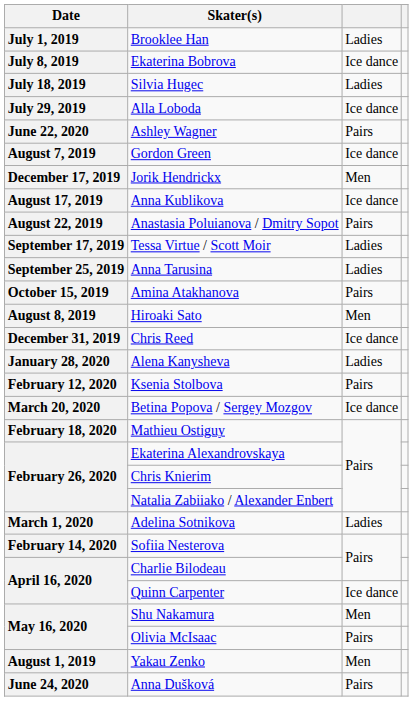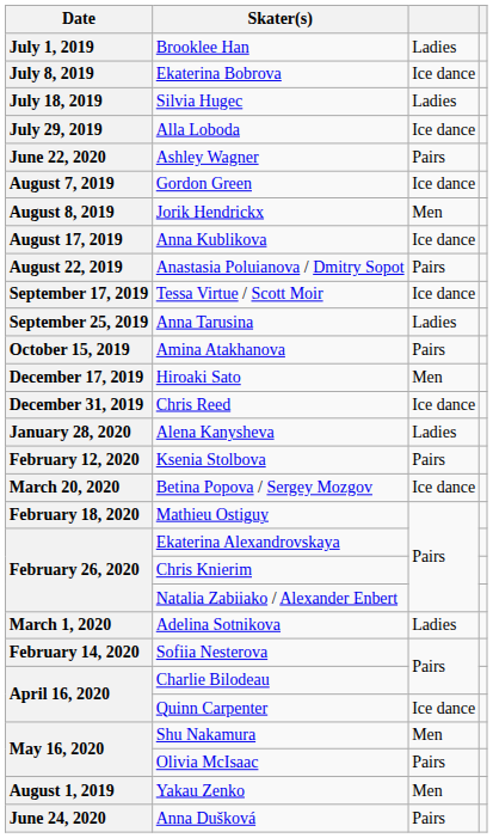 <table class="wikitable unsortable" style="text-align:left; font-size:90%">
 <tr>
 <th scope="col">Date</th>
 <th scope="col">Skater(s)</th>
 <th scope="col"></th>
 <th scope="col"></th>
 </tr>
 <tr>
 <th scope="row" style="text-align:left">July 1, 2019</th>
 <td> <a href='#'>Brooklee Han</a></td>
 <td>Ladies</td>
 <td></td>
 </tr>
 <tr>
 <th scope="row" style="text-align:left">July 8, 2019</th>
 <td> <a href='#'>Ekaterina Bobrova</a></td>
 <td>Ice dance</td>
 <td></td>
 </tr>
 <tr>
 <th scope="row" style="text-align:left">July 18, 2019</th>
 <td> <a href='#'>Silvia Hugec</a></td>
 <td>Ladies</td>
 <td></td>
 </tr>
 <tr>
 <th scope="row" style="text-align:left">July 29, 2019</th>
 <td> <a href='#'>Alla Loboda</a></td>
 <td>Ice dance</td>
 <td></td>
 </tr>
 <tr>
 <th scope="row" style="text-align:left">June 22, 2020</th>
 <td> <a href='#'>Ashley Wagner</a></td>
 <td>Pairs</td>
 <td></td>
 </tr>
 <tr>
 <th scope="row" style="text-align:left">August 7, 2019</th>
 <td> <a href='#'>Gordon Green</a></td>
 <td>Ice dance</td>
 <td></td>
 </tr>
 <tr>
-<th scope="row" style="text-align:left">December 17, 2019</th>
+<th scope="row" style="text-align:left">August 8, 2019</th>
 <td> <a href='#'>Jorik Hendrickx</a></td>
 <td>Men</td>
 <td></td>
 </tr>
 <tr>
 <th scope="row" style="text-align:left">August 17, 2019</th>
 <td> <a href='#'>Anna Kublikova</a></td>
 <td>Ice dance</td>
 <td></td>
 </tr>
 <tr>
 <th scope="row" style="text-align:left">August 22, 2019</th>
 <td> <a href='#'>Anastasia Poluianova</a> / <a href='#'>Dmitry Sopot</a></td>
 <td>Pairs</td>
 <td></td>
 </tr>
 <tr>
 <th scope="row" style="text-align:left">September 17, 2019</th>
 <td> <a href='#'>Tessa Virtue</a> / <a href='#'>Scott Moir</a></td>
-<td>Ladies</td>
+<td>Ice dance</td>
 <td></td>
 </tr>
 <tr>
 <th scope="row" style="text-align:left">September 25, 2019</th>
 <td> <a href='#'>Anna Tarusina</a></td>
 <td>Ladies</td>
 <td></td>
 </tr>
 <tr>
 <th scope="row" style="text-align:left">October 15, 2019</th>
 <td> <a href='#'>Amina Atakhanova</a></td>
 <td>Pairs</td>
 <td></td>
 </tr>
 <tr>
-<th scope="row" style="text-align:left">August 8, 2019</th>
+<th scope="row" style="text-align:left">December 17, 2019</th>
 <td> <a href='#'>Hiroaki Sato</a></td>
 <td>Men</td>
 <td></td>
 </tr>
 <tr>
 <th scope="row" style="text-align:left">December 31, 2019</th>
 <td> <a href='#'>Chris Reed</a></td>
 <td>Ice dance</td>
 <td></td>
 </tr>
 <tr>
 <th scope="row" style="text-align:left">January 28, 2020</th>
 <td> <a href='#'>Alena Kanysheva</a></td>
 <td>Ladies</td>
 <td></td>
 </tr>
 <tr>
 <th scope="row" style="text-align:left">February 12, 2020</th>
 <td> <a href='#'>Ksenia Stolbova</a></td>
 <td>Pairs</td>
 <td></td>
 </tr>
 <tr>
 <th scope="row" style="text-align:left">March 20, 2020</th>
 <td> <a href='#'>Betina Popova</a> / <a href='#'>Sergey Mozgov</a></td>
 <td>Ice dance</td>
 <td></td>
 </tr>
 <tr>
 <th scope="row" style="text-align:left">February 18, 2020</th>
 <td> <a href='#'>Mathieu Ostiguy</a></td>
 <td rowspan="4">Pairs</td>
 <td></td>
 </tr>
 <tr>
 <th scope="row" style="text-align:left" rowspan=3>February 26, 2020</th>
 <td> <a href='#'>Ekaterina Alexandrovskaya</a></td>
 <td></td>
 </tr>
 <tr>
 <td> <a href='#'>Chris Knierim</a></td>
 <td></td>
 </tr>
 <tr>
 <td> <a href='#'>Natalia Zabiiako</a> / <a href='#'>Alexander Enbert</a></td>
 <td></td>
 </tr>
 <tr>
 <th scope="row" style="text-align:left">March 1, 2020</th>
 <td> <a href='#'>Adelina Sotnikova</a></td>
 <td>Ladies</td>
 <td></td>
 </tr>
 <tr>
 <th scope="row" style="text-align:left">February 14, 2020</th>
 <td> <a href='#'>Sofiia Nesterova</a></td>
 <td rowspan="2">Pairs</td>
 <td></td>
 </tr>
 <tr>
 <th scope="row" style="text-align:left" rowspan="2">April 16, 2020</th>
 <td> <a href='#'>Charlie Bilodeau</a></td>
 <td></td>
 </tr>
 <tr>
 <td> <a href='#'>Quinn Carpenter</a></td>
 <td>Ice dance</td>
 <td></td>
 </tr>
 <tr>
 <th scope="row" style="text-align:left" rowspan=2>May 16, 2020</th>
 <td> <a href='#'>Shu Nakamura</a></td>
 <td>Men</td>
 <td></td>
 </tr>
 <tr>
 <td> <a href='#'>Olivia McIsaac</a></td>
 <td>Pairs</td>
 <td></td>
 </tr>
 <tr>
 <th scope="row" style="text-align:left">August 1, 2019</th>
 <td> <a href='#'>Yakau Zenko</a></td>
 <td>Men</td>
 <td></td>
 </tr>
 <tr>
 <th scope="row" style="text-align:left">June 24, 2020</th>
 <td> <a href='#'>Anna Dušková</a></td>
 <td>Pairs</td>
 <td></td>
 </tr>
 </table>
